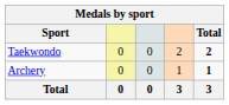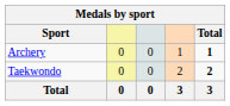 <table class="wikitable" style="font-size:90%; text-align:center;">
 <tr>
 <th colspan=5>Medals by sport</th>
 </tr>
 <tr>
 <th width=120>Sport</th>
 <th scope="col" width=30 style="background:#F7F6A8;"></th>
 <th scope="col" width=30 style="background:#DCE5E5;"></th>
 <th scope="col" width=30 style="background:#FFDAB9;"></th>
 <th width=30>Total</th>
 </tr>
 <tr>
+<td align=left><a href='#'>Archery</a></td>
+<td style="background:#F7F6A8;">0</td>
+<td style="background:#DCE5E5;">0</td>
+<td style="background:#FFDAB9;">1</td>
+<td><strong>1</strong></td>
+</tr>
+<tr>
 <td align=left><a href='#'>Taekwondo</a></td>
 <td style="background:#F7F6A8;">0</td>
 <td style="background:#DCE5E5;">0</td>
 <td style="background:#FFDAB9;">2</td>
 <td><strong>2</strong></td>
-</tr>
-<tr>
-<td align=left><a href='#'>Archery</a></td>
-<td style="background:#F7F6A8;">0</td>
-<td style="background:#DCE5E5;">0</td>
-<td style="background:#FFDAB9;">1</td>
-<td><strong>1</strong></td>
 </tr>
 <tr class="sortbottom">
 <th>Total</th>
 <th>0</th>
 <th>0</th>
 <th>3</th>
 <th>3</th>
 </tr>
 </table>
